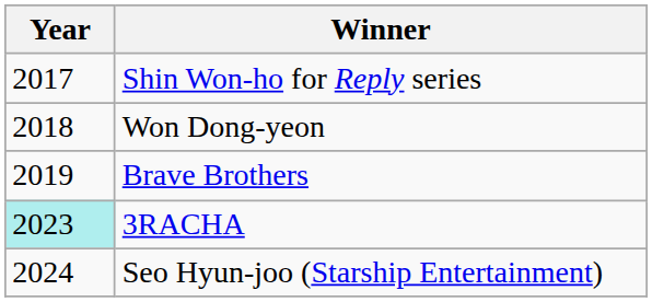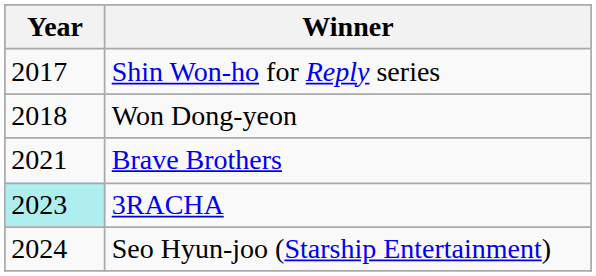 <table class="wikitable">
 <tr align=center>
 <th style="width:50px">Year</th>
 <th style="width:270px">Winner</th>
 </tr>
 <tr>
 <td>2017</td>
 <td><a href='#'>Shin Won-ho</a> for <a href='#'><em>Reply</em></a> series</td>
 </tr>
 <tr>
 <td>2018</td>
 <td>Won Dong-yeon</td>
 </tr>
 <tr>
-<td>2019</td>
+<td>2021</td>
 <td><a href='#'>Brave Brothers</a></td>
 </tr>
 <tr>
 <td style="background: paleturquoise;">2023</td>
 <td><a href='#'>3RACHA</a></td>
 </tr>
 <tr>
 <td>2024</td>
 <td>Seo Hyun-joo (<a href='#'>Starship Entertainment</a>)</td>
 </tr>
 </table>
